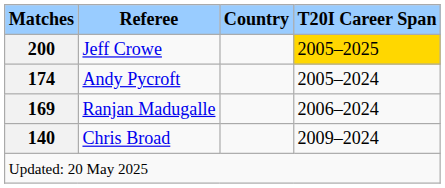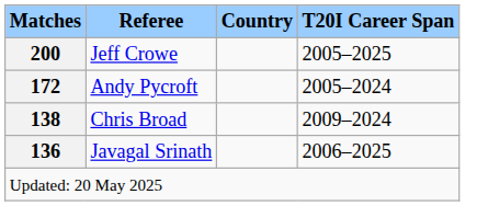 <table class="wikitable sortable defaultcenter" style="font-size: 95%">
 <tr>
 <th style="background-color:#9cf;" scope="col">Matches</th>
 <th style="background-color:#9cf;" scope="col">Referee</th>
 <th style="background-color:#9cf;" scope="col">Country</th>
 <th style="background-color:#9cf;" scope="col">T20I Career Span</th>
 </tr>
 <tr>
 <th scope="row">200</th>
 <td><a href='#'>Jeff Crowe</a></td>
 <td></td>
-<td style="background: gold;">2005–2025</td>
+<td>2005–2025</td>
 </tr>
 <tr>
-<th scope="row">174</th>
+<th scope="row">172</th>
 <td><a href='#'>Andy Pycroft</a></td>
 <td></td>
 <td>2005–2024</td>
 </tr>
 <tr>
-<th scope="row">169</th>
-<td><a href='#'>Ranjan Madugalle</a></td>
-<td></td>
-<td>2006–2024</td>
-</tr>
-<tr>
-<th scope="row">140</th>
+<th scope="row">138</th>
 <td><a href='#'>Chris Broad</a></td>
 <td></td>
 <td>2009–2024</td>
+</tr>
+<tr>
+<th scope="row">136</th>
+<td><a href='#'>Javagal Srinath</a></td>
+<td></td>
+<td>2006–2025</td>
 </tr>
 <tr class="sortbottom">
 <td scope="row" colspan=4 style="text-align:left;"><small>Updated: 20 May 2025</small></td>
 </tr>
 </table>
